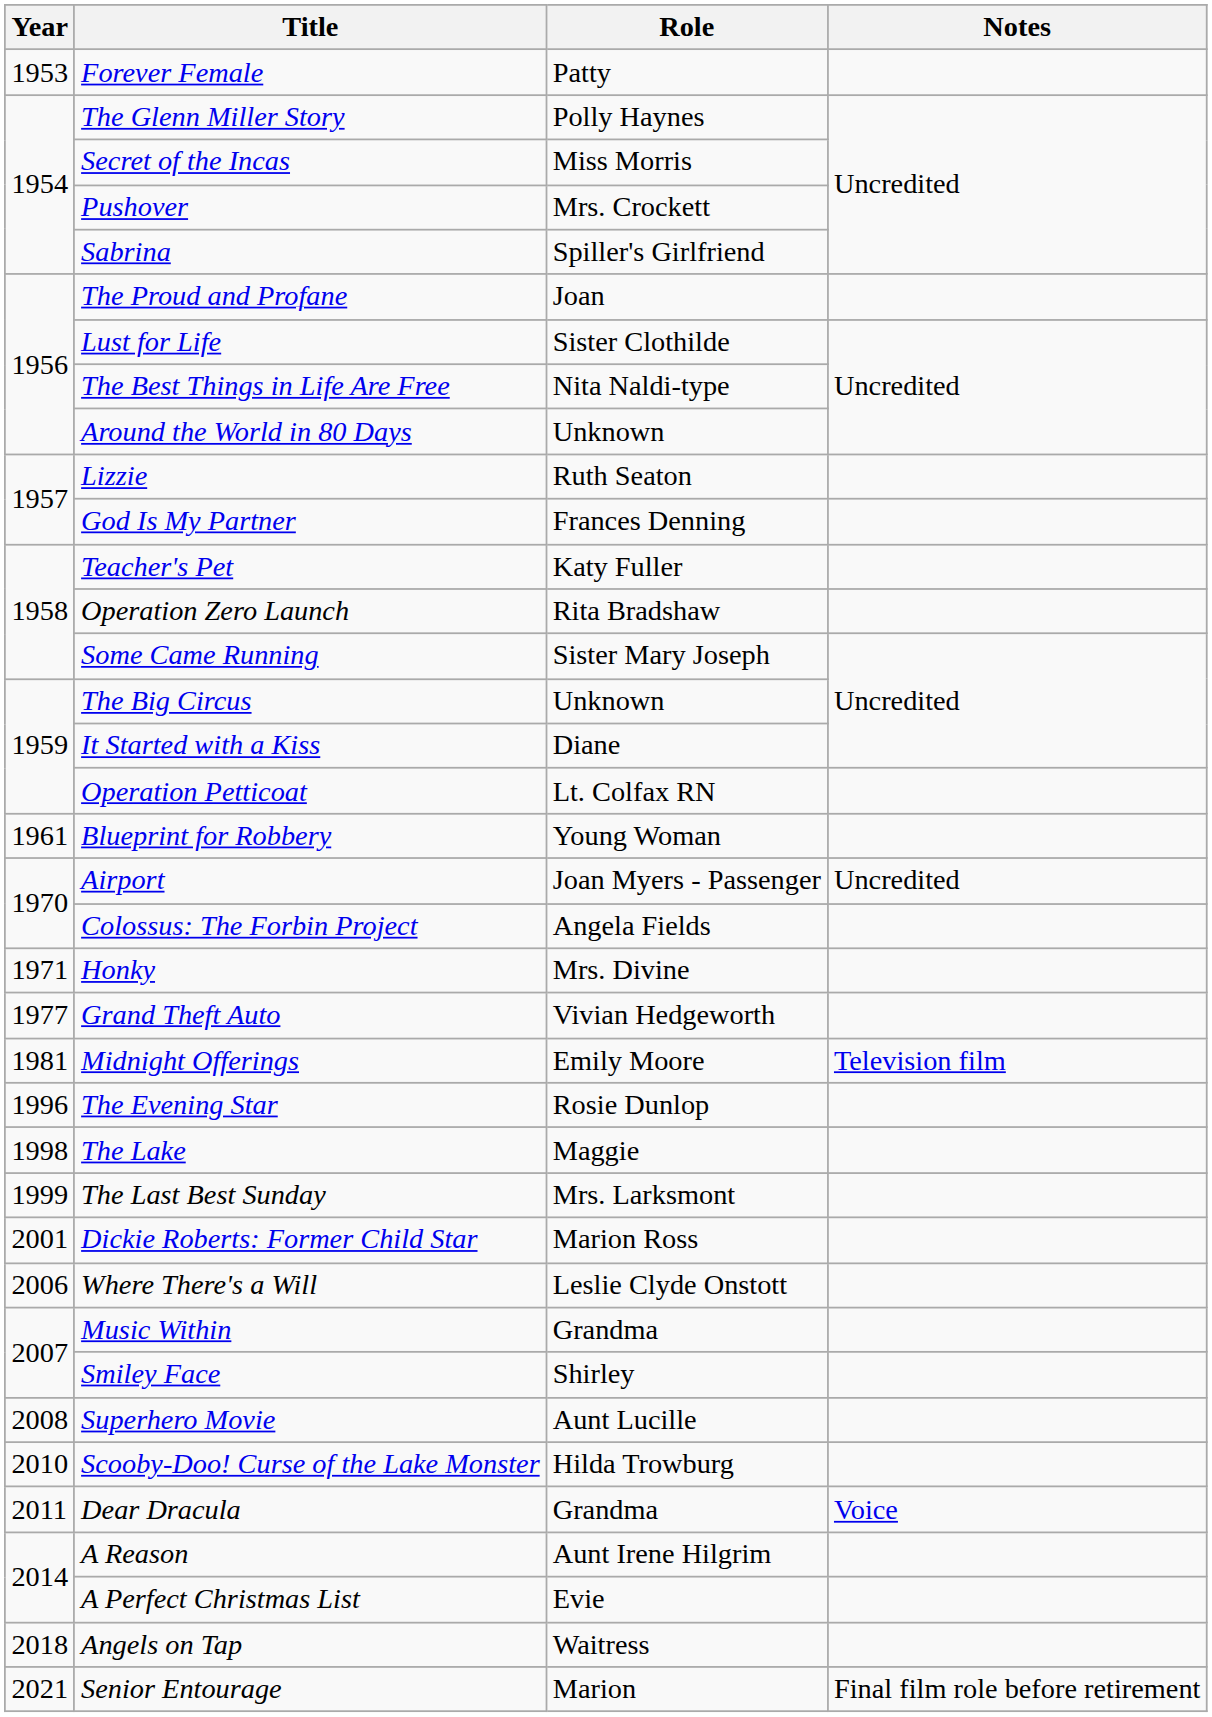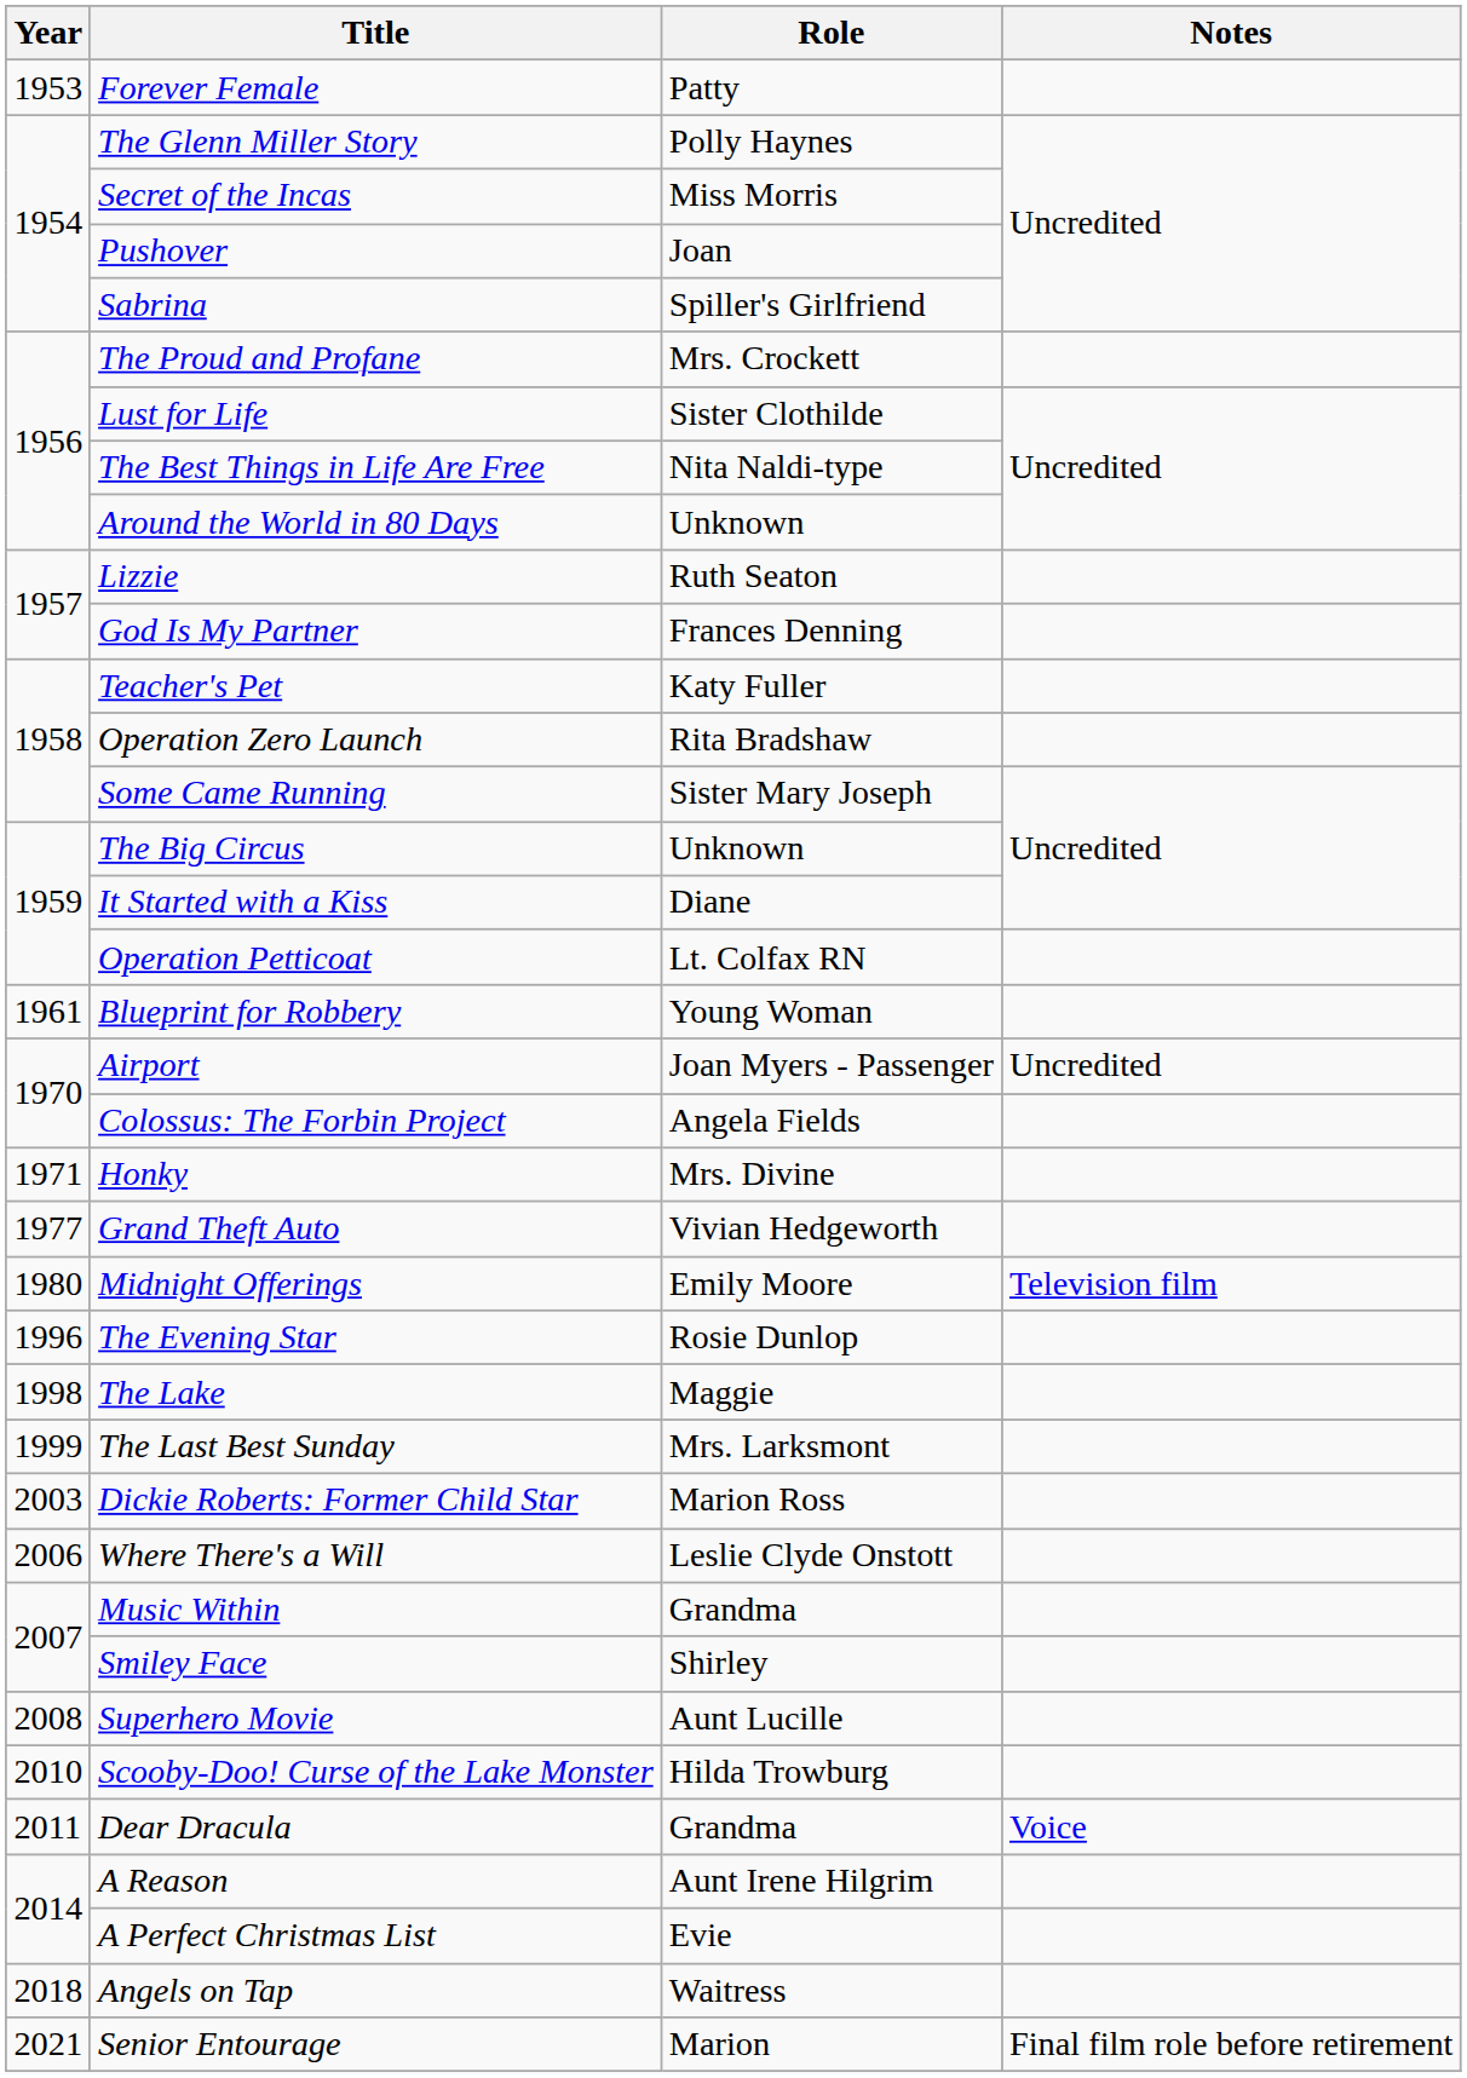 <table class="wikitable unsortable">
 <tr>
 <th>Year</th>
 <th>Title</th>
 <th>Role</th>
 <th>Notes</th>
 </tr>
 <tr>
 <td>1953</td>
 <td><em><a href='#'>Forever Female</a></em></td>
 <td>Patty</td>
 <td></td>
 </tr>
 <tr>
 <td rowspan="4">1954</td>
 <td><em><a href='#'>The Glenn Miller Story</a></em></td>
 <td>Polly Haynes</td>
 <td rowspan=4>Uncredited</td>
 </tr>
 <tr>
 <td><em><a href='#'>Secret of the Incas</a></em></td>
 <td>Miss Morris</td>
 </tr>
 <tr>
 <td><em><a href='#'>Pushover</a></em></td>
-<td>Mrs. Crockett</td>
+<td>Joan</td>
 </tr>
 <tr>
 <td><em><a href='#'>Sabrina</a></em></td>
 <td>Spiller's Girlfriend</td>
 </tr>
 <tr>
 <td rowspan="4">1956</td>
 <td><em><a href='#'>The Proud and Profane</a></em></td>
-<td>Joan</td>
+<td>Mrs. Crockett</td>
 <td></td>
 </tr>
 <tr>
 <td><em><a href='#'>Lust for Life</a></em></td>
 <td>Sister Clothilde</td>
 <td rowspan=3>Uncredited</td>
 </tr>
 <tr>
 <td><em><a href='#'>The Best Things in Life Are Free</a></em></td>
 <td>Nita Naldi-type</td>
 </tr>
 <tr>
 <td><em><a href='#'>Around the World in 80 Days</a></em></td>
 <td>Unknown</td>
 </tr>
 <tr>
 <td rowspan="2">1957</td>
 <td><em><a href='#'>Lizzie</a></em></td>
 <td>Ruth Seaton</td>
 <td></td>
 </tr>
 <tr>
 <td><em><a href='#'>God Is My Partner</a></em></td>
 <td>Frances Denning</td>
 <td></td>
 </tr>
 <tr>
 <td rowspan="3">1958</td>
 <td><em><a href='#'>Teacher's Pet</a></em></td>
 <td>Katy Fuller</td>
 <td></td>
 </tr>
 <tr>
 <td><em>Operation Zero Launch</em></td>
 <td>Rita Bradshaw</td>
 <td></td>
 </tr>
 <tr>
 <td><em><a href='#'>Some Came Running</a></em></td>
 <td>Sister Mary Joseph</td>
 <td rowspan=3>Uncredited</td>
 </tr>
 <tr>
 <td rowspan="3">1959</td>
 <td><em><a href='#'>The Big Circus</a></em></td>
 <td>Unknown</td>
 </tr>
 <tr>
 <td><em><a href='#'>It Started with a Kiss</a></em></td>
 <td>Diane</td>
 </tr>
 <tr>
 <td><em><a href='#'>Operation Petticoat</a></em></td>
 <td>Lt. Colfax RN</td>
 <td></td>
 </tr>
 <tr>
 <td>1961</td>
 <td><em><a href='#'>Blueprint for Robbery</a></em></td>
 <td>Young Woman</td>
 <td></td>
 </tr>
 <tr>
 <td rowspan="2">1970</td>
 <td><em><a href='#'>Airport</a></em></td>
 <td>Joan Myers - Passenger</td>
 <td>Uncredited</td>
 </tr>
 <tr>
 <td><em><a href='#'>Colossus: The Forbin Project</a></em></td>
 <td>Angela Fields</td>
 <td></td>
 </tr>
 <tr>
 <td>1971</td>
 <td><em><a href='#'>Honky</a></em></td>
 <td>Mrs. Divine</td>
 <td></td>
 </tr>
 <tr>
 <td>1977</td>
 <td><em><a href='#'>Grand Theft Auto</a></em></td>
 <td>Vivian Hedgeworth</td>
 <td></td>
 </tr>
 <tr>
-<td>1981</td>
+<td>1980</td>
 <td><em><a href='#'>Midnight Offerings</a></em></td>
 <td>Emily Moore</td>
 <td><a href='#'>Television film</a></td>
 </tr>
 <tr>
 <td>1996</td>
 <td><em><a href='#'>The Evening Star</a></em></td>
 <td>Rosie Dunlop</td>
 <td></td>
 </tr>
 <tr>
 <td>1998</td>
 <td><em><a href='#'>The Lake</a></em></td>
 <td>Maggie</td>
 <td></td>
 </tr>
 <tr>
 <td>1999</td>
 <td><em>The Last Best Sunday</em></td>
 <td>Mrs. Larksmont</td>
 <td></td>
 </tr>
 <tr>
-<td>2001</td>
+<td>2003</td>
 <td><em><a href='#'>Dickie Roberts: Former Child Star</a></em></td>
 <td>Marion Ross</td>
 <td></td>
 </tr>
 <tr>
 <td>2006</td>
 <td><em>Where There's a Will</em></td>
 <td>Leslie Clyde Onstott</td>
 <td></td>
 </tr>
 <tr>
 <td rowspan="2">2007</td>
 <td><em><a href='#'>Music Within</a></em></td>
 <td>Grandma</td>
 <td></td>
 </tr>
 <tr>
 <td><em><a href='#'>Smiley Face</a></em></td>
 <td>Shirley</td>
 <td></td>
 </tr>
 <tr>
 <td>2008</td>
 <td><em><a href='#'>Superhero Movie</a></em></td>
 <td>Aunt Lucille</td>
 <td></td>
 </tr>
 <tr>
 <td>2010</td>
 <td><em><a href='#'>Scooby-Doo! Curse of the Lake Monster</a></em></td>
 <td>Hilda Trowburg</td>
 <td></td>
 </tr>
 <tr>
 <td>2011</td>
 <td><em>Dear Dracula</em></td>
 <td>Grandma</td>
 <td><a href='#'>Voice</a></td>
 </tr>
 <tr>
 <td rowspan="2">2014</td>
 <td><em>A Reason</em></td>
 <td>Aunt Irene Hilgrim</td>
 <td></td>
 </tr>
 <tr>
 <td><em>A Perfect Christmas List</em></td>
 <td>Evie</td>
 <td></td>
 </tr>
 <tr>
 <td>2018</td>
 <td><em>Angels on Tap</em></td>
 <td>Waitress</td>
 <td></td>
 </tr>
 <tr>
 <td>2021</td>
 <td><em>Senior Entourage</em></td>
 <td>Marion</td>
 <td>Final film role before retirement</td>
 </tr>
 </table>
